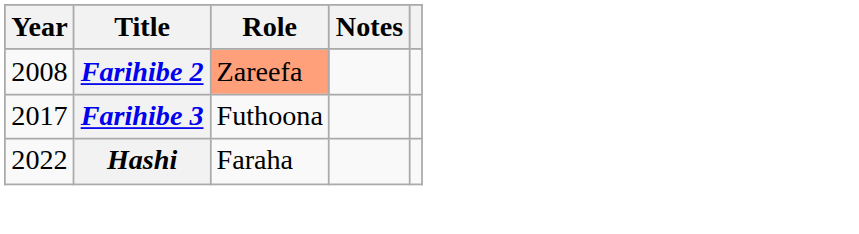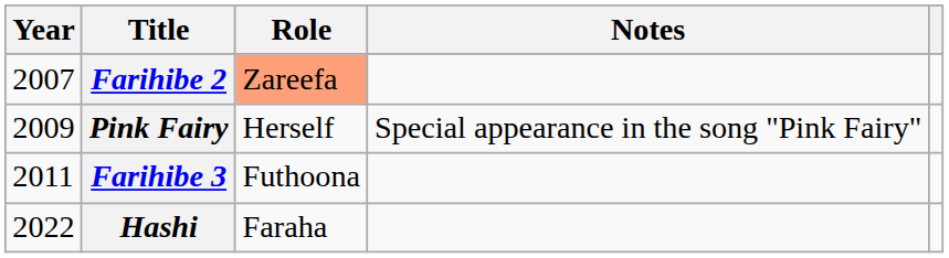 <table class="wikitable sortable plainrowheaders">
 <tr style="background:#ccc; text-align:center;">
 <th scope="col">Year</th>
 <th scope="col">Title</th>
 <th scope="col">Role</th>
 <th scope="col">Notes</th>
 <th scope="col" class="unsortable"></th>
 </tr>
 <tr>
-<td>2008</td>
+<td>2007</td>
 <th scope="row"><em><a href='#'>Farihibe 2</a></em></th>
 <td style="background: lightsalmon;">Zareefa</td>
 <td></td>
 <td style="text-align: center;"></td>
 </tr>
 <tr>
-<td>2017</td>
+<td>2009</td>
+<th scope="row"><em>Pink Fairy</em></th>
+<td>Herself</td>
+<td>Special appearance in the song "Pink Fairy"</td>
+<td style="text-align: center;"></td>
+</tr>
+<tr>
+<td>2011</td>
 <th scope="row"><em><a href='#'>Farihibe 3</a></em></th>
 <td>Futhoona</td>
 <td></td>
 <td style="text-align: center;"></td>
 </tr>
 <tr>
 <td>2022</td>
 <th scope="row"><em>Hashi</em></th>
 <td>Faraha</td>
 <td></td>
 <td style="text-align: center;"></td>
 </tr>
 </table>
